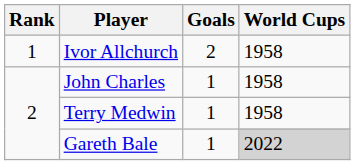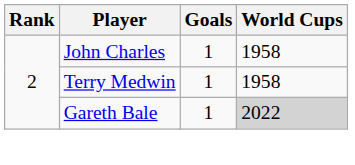 <table class="wikitable">
 <tr>
 <th>Rank</th>
 <th>Player</th>
 <th>Goals</th>
 <th>World Cups</th>
-</tr>
-<tr>
-<td align=center>1</td>
-<td><a href='#'>Ivor Allchurch</a></td>
-<td align=center>2</td>
-<td>1958</td>
 </tr>
 <tr>
 <td rowspan=3 align=center>2</td>
 <td><a href='#'>John Charles</a></td>
 <td align=center>1</td>
 <td>1958</td>
 </tr>
 <tr>
 <td><a href='#'>Terry Medwin</a></td>
 <td align=center>1</td>
 <td>1958</td>
 </tr>
 <tr>
 <td><a href='#'>Gareth Bale</a></td>
 <td align=center>1</td>
 <td style="background: lightgrey;">2022</td>
 </tr>
 </table>
